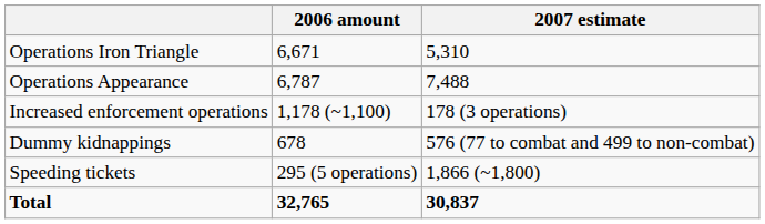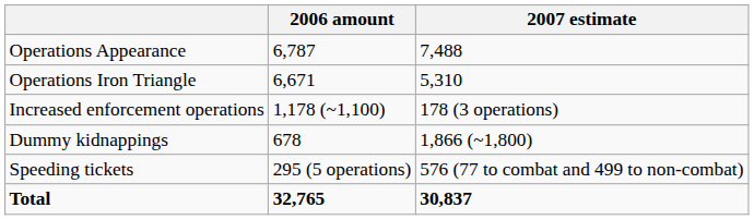 <table class="wikitable">
 <tr>
 <th> </th>
 <th>2006 amount</th>
 <th>2007 estimate</th>
 </tr>
 <tr>
+<td>Operations Appearance</td>
+<td>6,787</td>
+<td>7,488</td>
+</tr>
+<tr>
 <td>Operations Iron Triangle</td>
 <td>6,671</td>
 <td>5,310</td>
-</tr>
-<tr>
-<td>Operations Appearance</td>
-<td>6,787</td>
-<td>7,488</td>
 </tr>
 <tr>
 <td>Increased enforcement operations</td>
 <td>1,178 (~1,100)</td>
 <td>178 (3 operations)</td>
 </tr>
 <tr>
 <td>Dummy kidnappings</td>
 <td>678</td>
-<td>576 (77 to combat and 499 to non-combat)</td>
+<td>1,866 (~1,800)</td>
 </tr>
 <tr>
 <td>Speeding tickets</td>
 <td>295 (5 operations)</td>
-<td>1,866 (~1,800)</td>
+<td>576 (77 to combat and 499 to non-combat)</td>
 </tr>
 <tr>
 <td><strong>Total</strong></td>
 <td><strong>32,765</strong></td>
 <td><strong>30,837</strong></td>
 </tr>
 </table>
